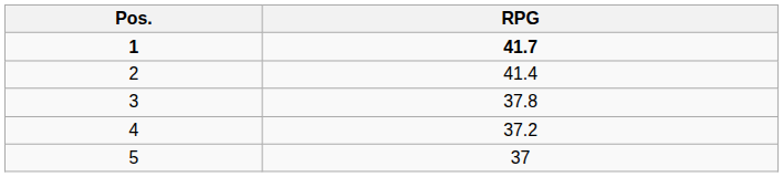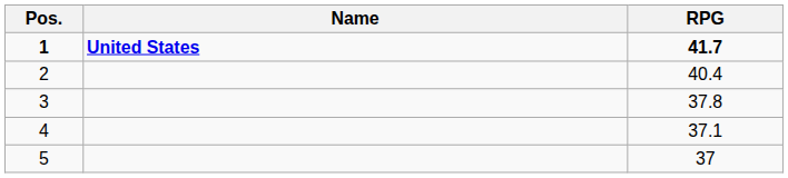 <table class="wikitable" style="width:80%;">
 <tr>
 <th style="width:10%;">Pos.</th>
+<th style="width:70%;">Name</th>
 <th style="width:20%;">RPG</th>
 </tr>
 <tr>
 <td align=center><strong>1</strong></td>
+<td><strong> <a href='#'>United States</a></strong></td>
 <td align=center><strong>41.7</strong></td>
 </tr>
 <tr>
 <td align=center>2</td>
-<td align=center>41.4</td>
+<td></td>
+<td align=center>40.4</td>
 </tr>
 <tr>
 <td align=center>3</td>
+<td></td>
 <td align=center>37.8</td>
 </tr>
 <tr>
 <td align=center>4</td>
-<td align=center>37.2</td>
+<td></td>
+<td align=center>37.1</td>
 </tr>
 <tr>
 <td align=center>5</td>
+<td></td>
 <td align=center>37</td>
 </tr>
 </table>
